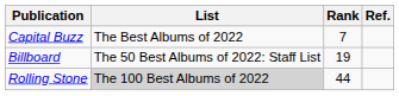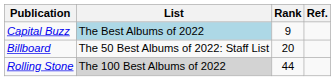 <table class="wikitable">
 <tr>
 <th>Publication</th>
 <th>List</th>
 <th>Rank</th>
 <th>Ref.</th>
 </tr>
 <tr>
 <td><em><a href='#'>Capital Buzz</a></em></td>
-<td>The Best Albums of 2022</td>
-<td align="center">7</td>
+<td style="background: lightblue;">The Best Albums of 2022</td>
+<td align="center">9</td>
 <td align="center"></td>
 </tr>
 <tr>
 <td><a href='#'><em>Billboard</em></a></td>
 <td>The 50 Best Albums of 2022: Staff List</td>
-<td align="center">19</td>
+<td align="center">20</td>
 <td align="center"></td>
 </tr>
 <tr>
 <td><em><a href='#'>Rolling Stone</a></em></td>
 <td style="background: lightgrey;">The 100 Best Albums of 2022</td>
 <td align="center">44</td>
 <td align="center"></td>
 </tr>
 </table>
